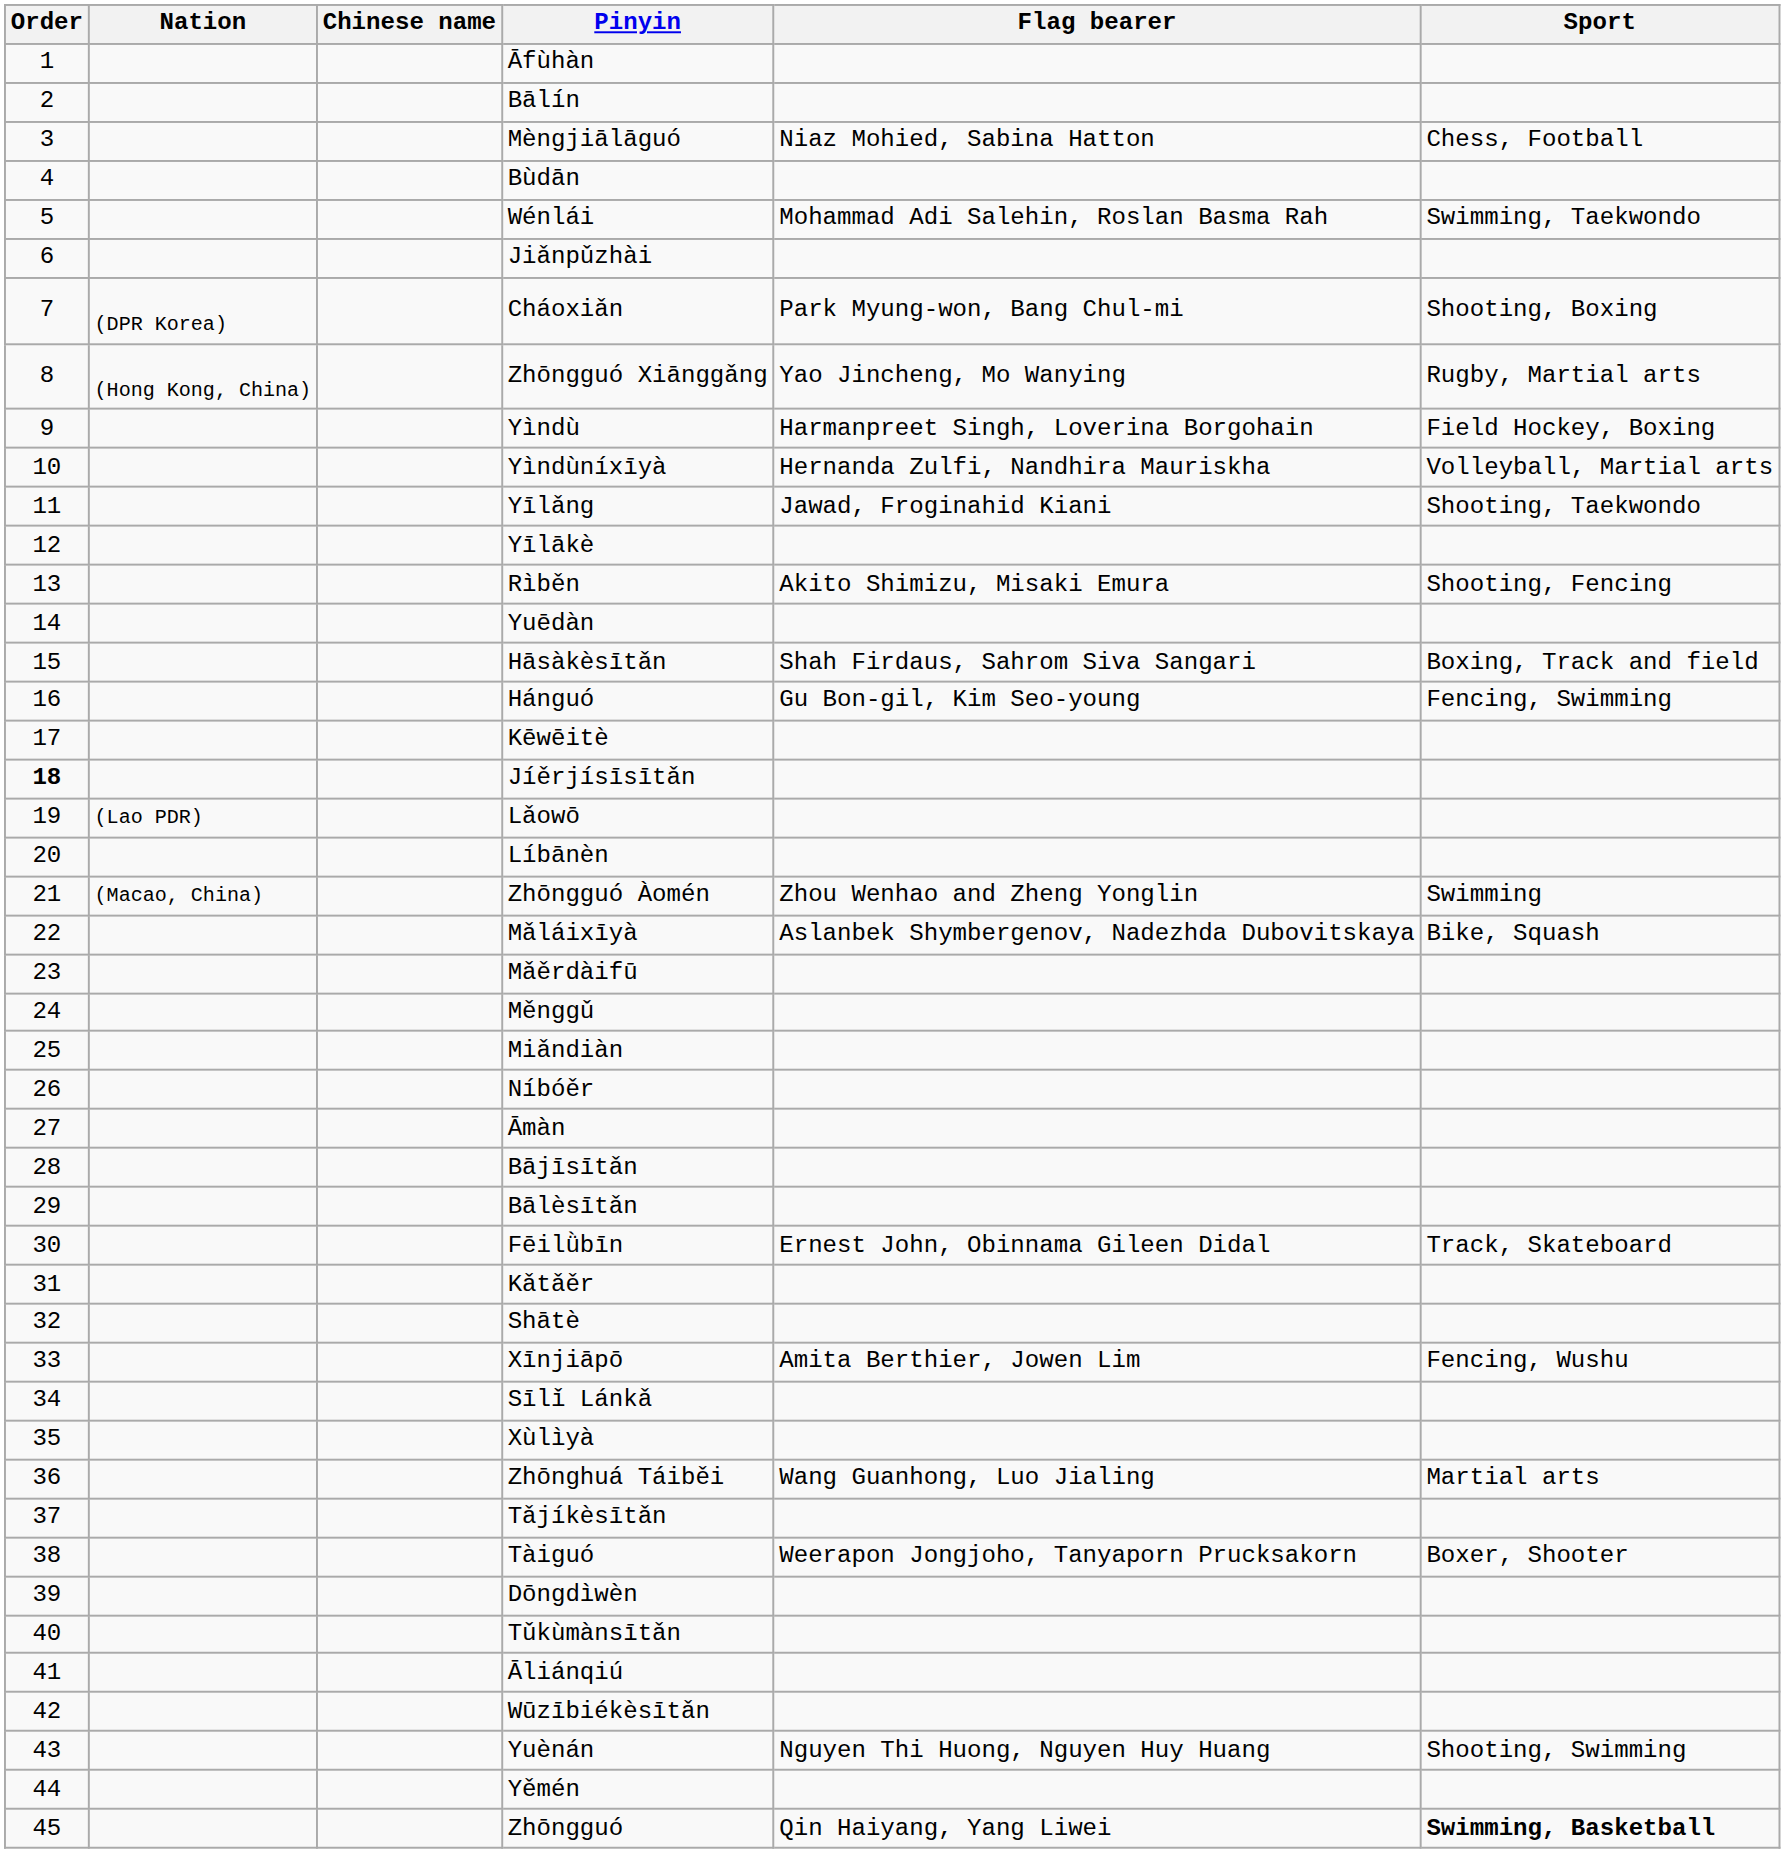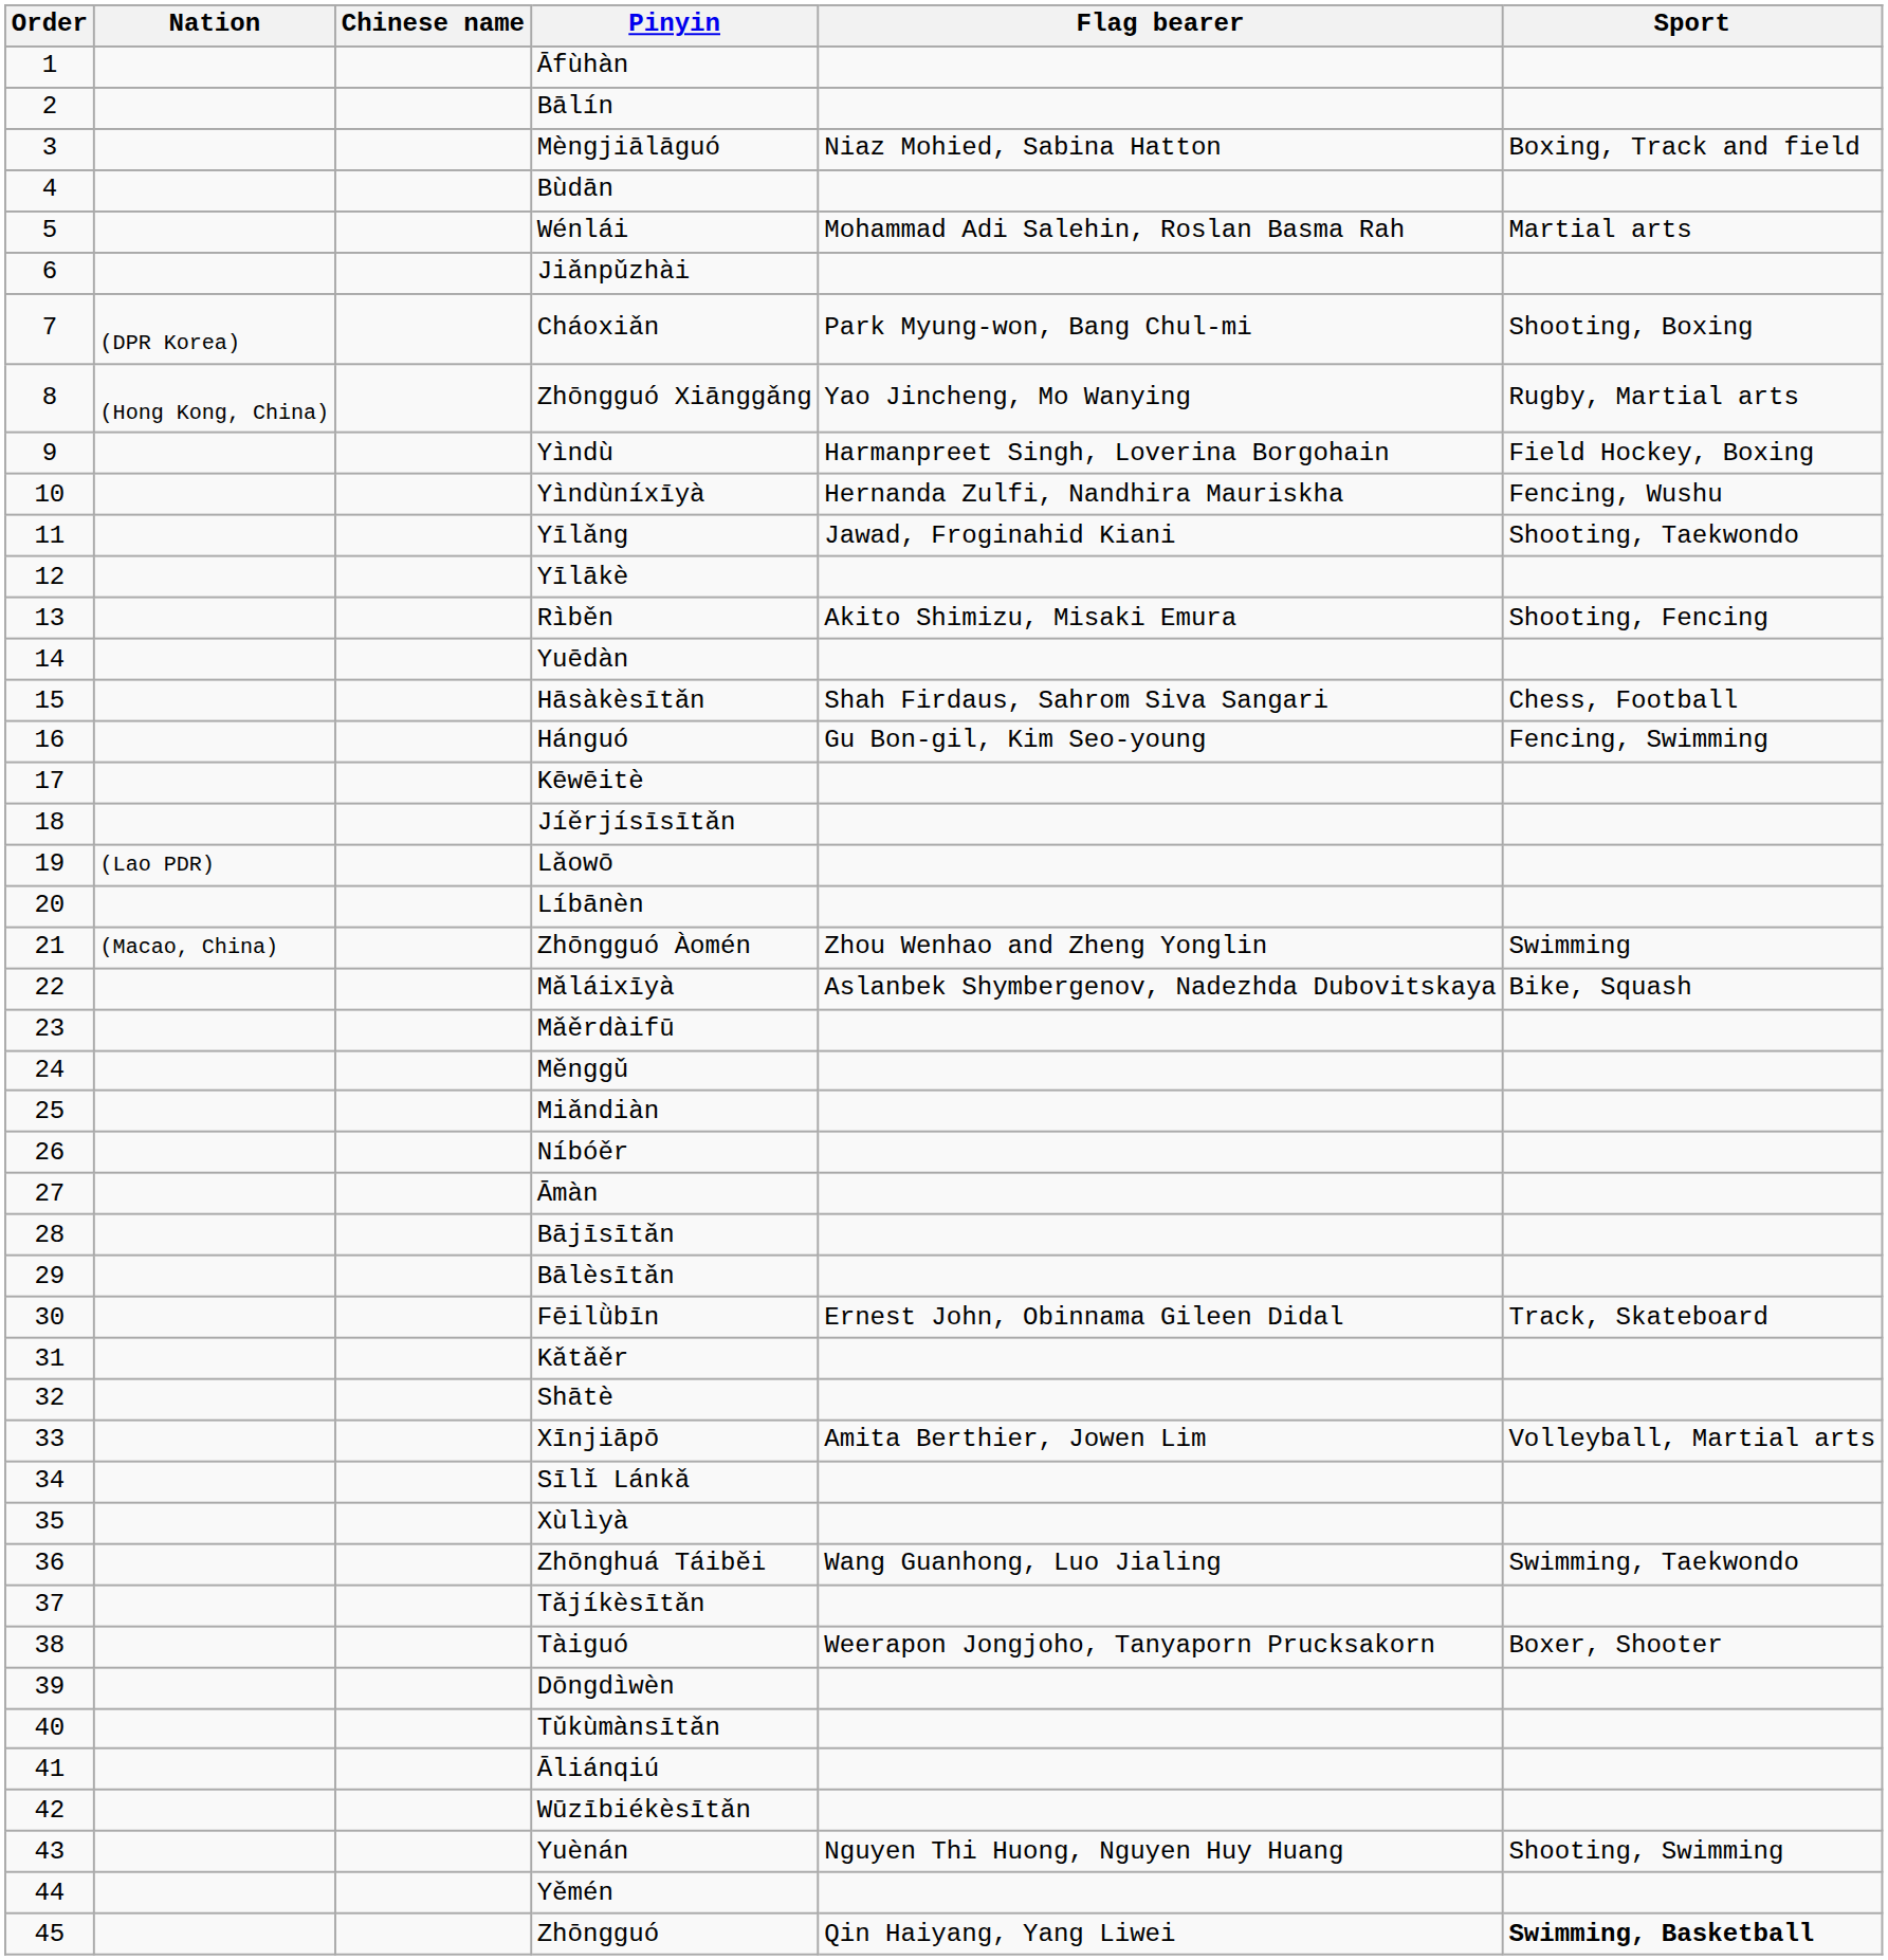 <table class="wikitable sortable" style="font-size:95%">
 <tr>
 <th>Order</th>
 <th>Nation</th>
 <th>Chinese name</th>
 <th><a href='#'>Pinyin</a></th>
 <th>Flag bearer</th>
 <th>Sport</th>
 </tr>
 <tr>
 <td align=center>1</td>
 <td></td>
 <td></td>
 <td>Āfùhàn</td>
 <td></td>
 <td></td>
 </tr>
 <tr>
 <td align=center>2</td>
 <td></td>
 <td></td>
 <td>Bālín</td>
 <td></td>
 <td></td>
 </tr>
 <tr>
 <td align=center>3</td>
 <td></td>
 <td></td>
 <td>Mèngjiālāguó</td>
 <td>Niaz Mohied, Sabina Hatton</td>
-<td>Chess, Football</td>
+<td>Boxing, Track and field</td>
 </tr>
 <tr>
 <td align=center>4</td>
 <td></td>
 <td></td>
 <td>Bùdān</td>
 <td></td>
 <td></td>
 </tr>
 <tr>
 <td align=center>5</td>
 <td></td>
 <td></td>
 <td>Wénlái</td>
 <td>Mohammad Adi Salehin, Roslan Basma Rah</td>
-<td>Swimming, Taekwondo</td>
+<td>Martial arts</td>
 </tr>
 <tr>
 <td align=center>6</td>
 <td></td>
 <td></td>
 <td>Jiǎnpǔzhài</td>
 <td></td>
 <td></td>
 </tr>
 <tr>
 <td align=center>7</td>
 <td><br><small>(DPR Korea)</small></td>
 <td></td>
 <td>Cháoxiǎn</td>
 <td>Park Myung-won, Bang Chul-mi</td>
 <td>Shooting, Boxing</td>
 </tr>
 <tr>
 <td align=center>8</td>
 <td><br><small>(Hong Kong, China)</small></td>
 <td></td>
 <td>Zhōngguó Xiānggǎng</td>
 <td>Yao Jincheng, Mo Wanying</td>
 <td>Rugby, Martial arts</td>
 </tr>
 <tr>
 <td align=center>9</td>
 <td></td>
 <td></td>
 <td>Yìndù</td>
 <td>Harmanpreet Singh, Loverina Borgohain</td>
 <td>Field Hockey, Boxing</td>
 </tr>
 <tr>
 <td align=center>10</td>
 <td></td>
 <td></td>
 <td>Yìndùníxīyà</td>
 <td>Hernanda Zulfi, Nandhira Mauriskha</td>
-<td>Volleyball, Martial arts</td>
+<td>Fencing, Wushu</td>
 </tr>
 <tr>
 <td align=center>11</td>
 <td></td>
 <td></td>
 <td>Yīlǎng</td>
 <td>Jawad, Froginahid Kiani</td>
 <td>Shooting, Taekwondo</td>
 </tr>
 <tr>
 <td align=center>12</td>
 <td></td>
 <td></td>
 <td>Yīlākè</td>
 <td></td>
 <td></td>
 </tr>
 <tr>
 <td align=center>13</td>
 <td></td>
 <td></td>
 <td>Rìběn</td>
 <td>Akito Shimizu, Misaki Emura</td>
 <td>Shooting, Fencing</td>
 </tr>
 <tr>
 <td align=center>14</td>
 <td></td>
 <td></td>
 <td>Yuēdàn</td>
 <td></td>
 <td></td>
 </tr>
 <tr>
 <td align=center>15</td>
 <td></td>
 <td></td>
 <td>Hāsàkèsītǎn</td>
 <td>Shah Firdaus, Sahrom Siva Sangari</td>
-<td>Boxing, Track and field</td>
+<td>Chess, Football</td>
 </tr>
 <tr>
 <td align=center>16</td>
 <td></td>
 <td></td>
 <td>Hánguó</td>
 <td>Gu Bon-gil, Kim Seo-young</td>
 <td>Fencing, Swimming</td>
 </tr>
 <tr>
 <td align=center>17</td>
 <td></td>
 <td></td>
 <td>Kēwēitè</td>
 <td></td>
 <td></td>
 </tr>
 <tr>
-<td align=center><strong>18</strong></td>
+<td align=center>18</td>
 <td></td>
 <td></td>
 <td>Jíěrjísīsītǎn</td>
 <td></td>
 <td></td>
 </tr>
 <tr>
 <td align=center>19</td>
 <td><small>(Lao PDR)</small></td>
 <td></td>
 <td>Lǎowō</td>
 <td></td>
 <td></td>
 </tr>
 <tr>
 <td align=center>20</td>
 <td></td>
 <td></td>
 <td>Líbānèn</td>
 <td></td>
 <td></td>
 </tr>
 <tr>
 <td align=center>21</td>
 <td><small>(Macao, China)</small></td>
 <td></td>
 <td>Zhōngguó Àomén</td>
 <td>Zhou Wenhao and Zheng Yonglin</td>
 <td>Swimming</td>
 </tr>
 <tr>
 <td align=center>22</td>
 <td></td>
 <td></td>
 <td>Mǎláixīyà</td>
 <td>Aslanbek Shymbergenov, Nadezhda Dubovitskaya</td>
 <td>Bike, Squash</td>
 </tr>
 <tr>
 <td align=center>23</td>
 <td></td>
 <td></td>
 <td>Mǎěrdàifū</td>
 <td></td>
 <td></td>
 </tr>
 <tr>
 <td align=center>24</td>
 <td></td>
 <td></td>
 <td>Měnggǔ</td>
 <td></td>
 <td></td>
 </tr>
 <tr>
 <td align=center>25</td>
 <td></td>
 <td></td>
 <td>Miǎndiàn</td>
 <td></td>
 <td></td>
 </tr>
 <tr>
 <td align=center>26</td>
 <td></td>
 <td></td>
 <td>Níbóěr</td>
 <td></td>
 <td></td>
 </tr>
 <tr>
 <td align=center>27</td>
 <td></td>
 <td></td>
 <td>Āmàn</td>
 <td></td>
 <td></td>
 </tr>
 <tr>
 <td align=center>28</td>
 <td></td>
 <td></td>
 <td>Bājīsītǎn</td>
 <td></td>
 <td></td>
 </tr>
 <tr>
 <td align=center>29</td>
 <td></td>
 <td></td>
 <td>Bālèsītǎn</td>
 <td></td>
 <td></td>
 </tr>
 <tr>
 <td align=center>30</td>
 <td></td>
 <td></td>
 <td>Fēilǜbīn</td>
 <td>Ernest John, Obinnama Gileen Didal</td>
 <td>Track, Skateboard</td>
 </tr>
 <tr>
 <td align=center>31</td>
 <td></td>
 <td></td>
 <td>Kǎtǎěr</td>
 <td></td>
 <td></td>
 </tr>
 <tr>
 <td align=center>32</td>
 <td></td>
 <td></td>
 <td>Shātè</td>
 <td></td>
 <td></td>
 </tr>
 <tr>
 <td align=center>33</td>
 <td></td>
 <td></td>
 <td>Xīnjiāpō</td>
 <td>Amita Berthier, Jowen Lim</td>
-<td>Fencing, Wushu</td>
+<td>Volleyball, Martial arts</td>
 </tr>
 <tr>
 <td align=center>34</td>
 <td></td>
 <td></td>
 <td>Sīlǐ Lánkǎ</td>
 <td></td>
 <td></td>
 </tr>
 <tr>
 <td align=center>35</td>
 <td></td>
 <td></td>
 <td>Xùlìyà</td>
 <td></td>
 <td></td>
 </tr>
 <tr>
 <td align=center>36</td>
 <td></td>
 <td></td>
 <td>Zhōnghuá Táiběi</td>
 <td>Wang Guanhong, Luo Jialing</td>
-<td>Martial arts</td>
+<td>Swimming, Taekwondo</td>
 </tr>
 <tr>
 <td align=center>37</td>
 <td></td>
 <td></td>
 <td>Tǎjíkèsītǎn</td>
 <td></td>
 <td></td>
 </tr>
 <tr>
 <td align=center>38</td>
 <td><br><small></small></td>
 <td></td>
 <td>Tàiguó</td>
 <td>Weerapon Jongjoho, Tanyaporn Prucksakorn</td>
 <td>Boxer, Shooter</td>
 </tr>
 <tr>
 <td align=center>39</td>
 <td></td>
 <td></td>
 <td>Dōngdìwèn</td>
 <td></td>
 <td></td>
 </tr>
 <tr>
 <td align=center>40</td>
 <td></td>
 <td></td>
 <td>Tǔkùmànsītǎn</td>
 <td></td>
 <td></td>
 </tr>
 <tr>
 <td align=center>41</td>
 <td></td>
 <td></td>
 <td>Āliánqiú</td>
 <td></td>
 <td></td>
 </tr>
 <tr>
 <td align=center>42</td>
 <td></td>
 <td></td>
 <td>Wūzībiékèsītǎn</td>
 <td></td>
 <td></td>
 </tr>
 <tr>
 <td align=center>43</td>
 <td></td>
 <td></td>
 <td>Yuènán</td>
 <td>Nguyen Thi Huong, Nguyen Huy Huang</td>
 <td>Shooting, Swimming</td>
 </tr>
 <tr>
 <td align=center>44</td>
 <td></td>
 <td></td>
 <td>Yěmén</td>
 <td></td>
 <td></td>
 </tr>
 <tr>
 <td align=center>45</td>
 <td></td>
 <td></td>
 <td>Zhōngguó</td>
 <td>Qin Haiyang, Yang Liwei</td>
 <td><strong>Swimming, Basketball</strong></td>
 </tr>
 </table>
